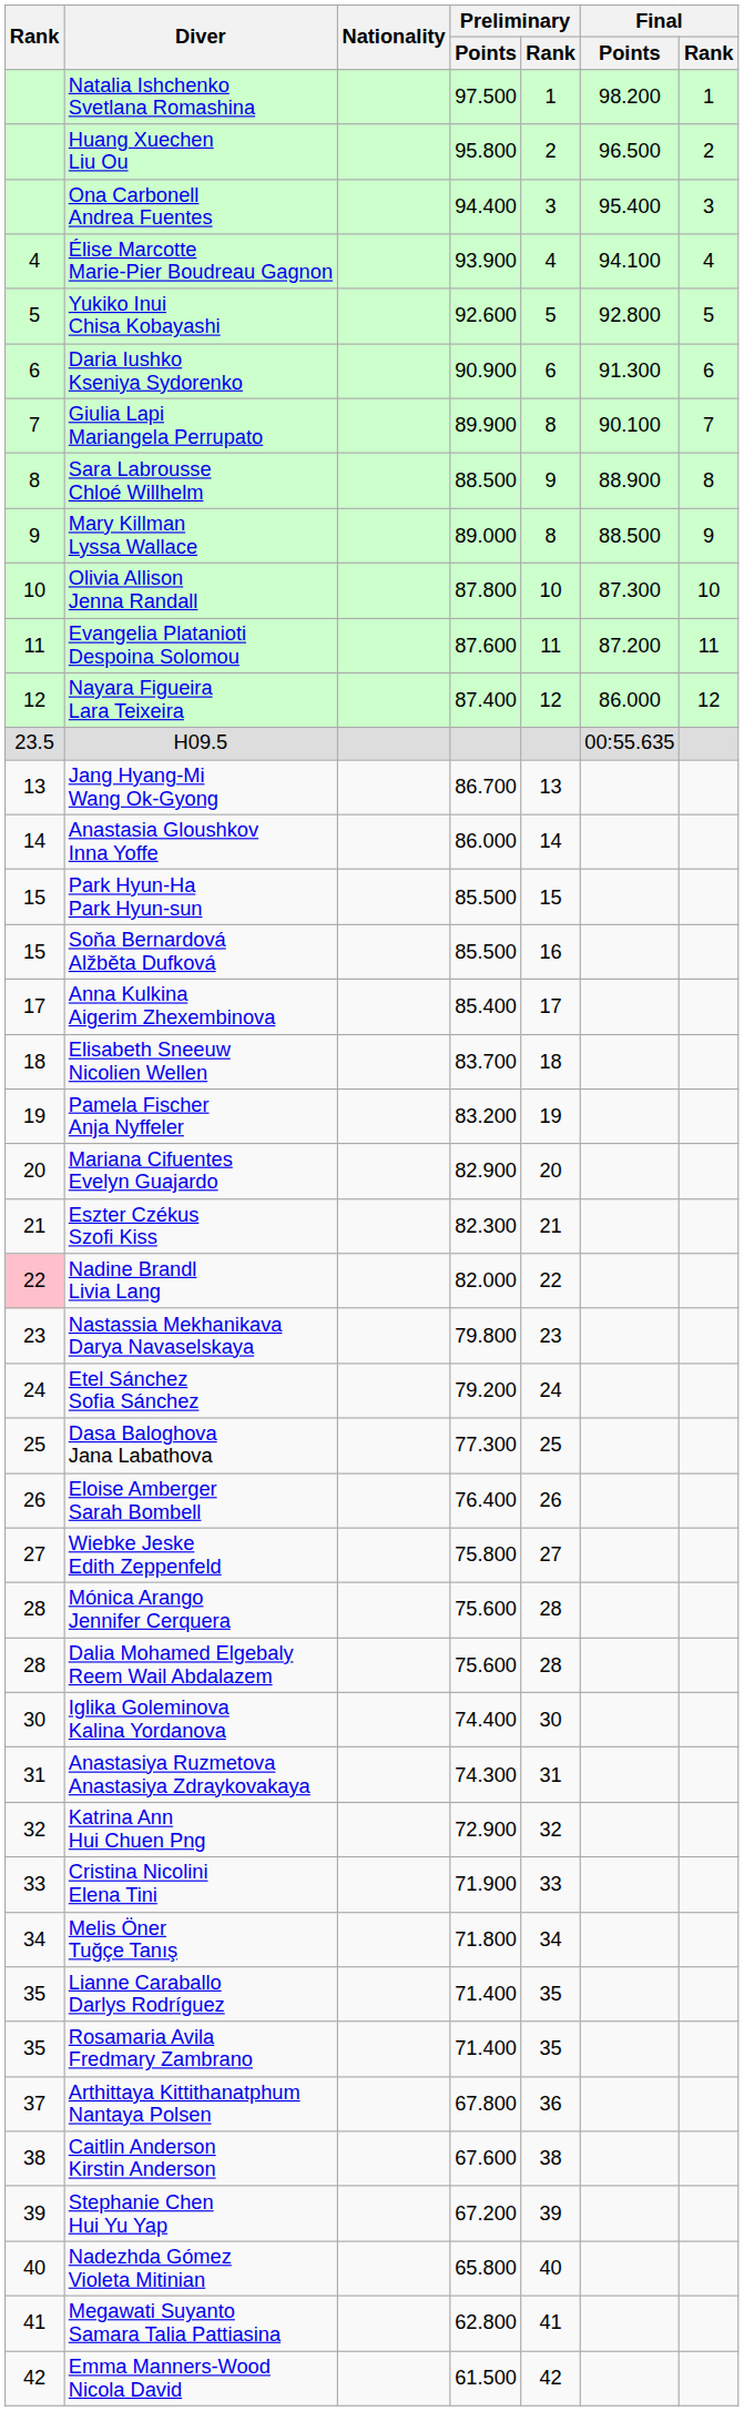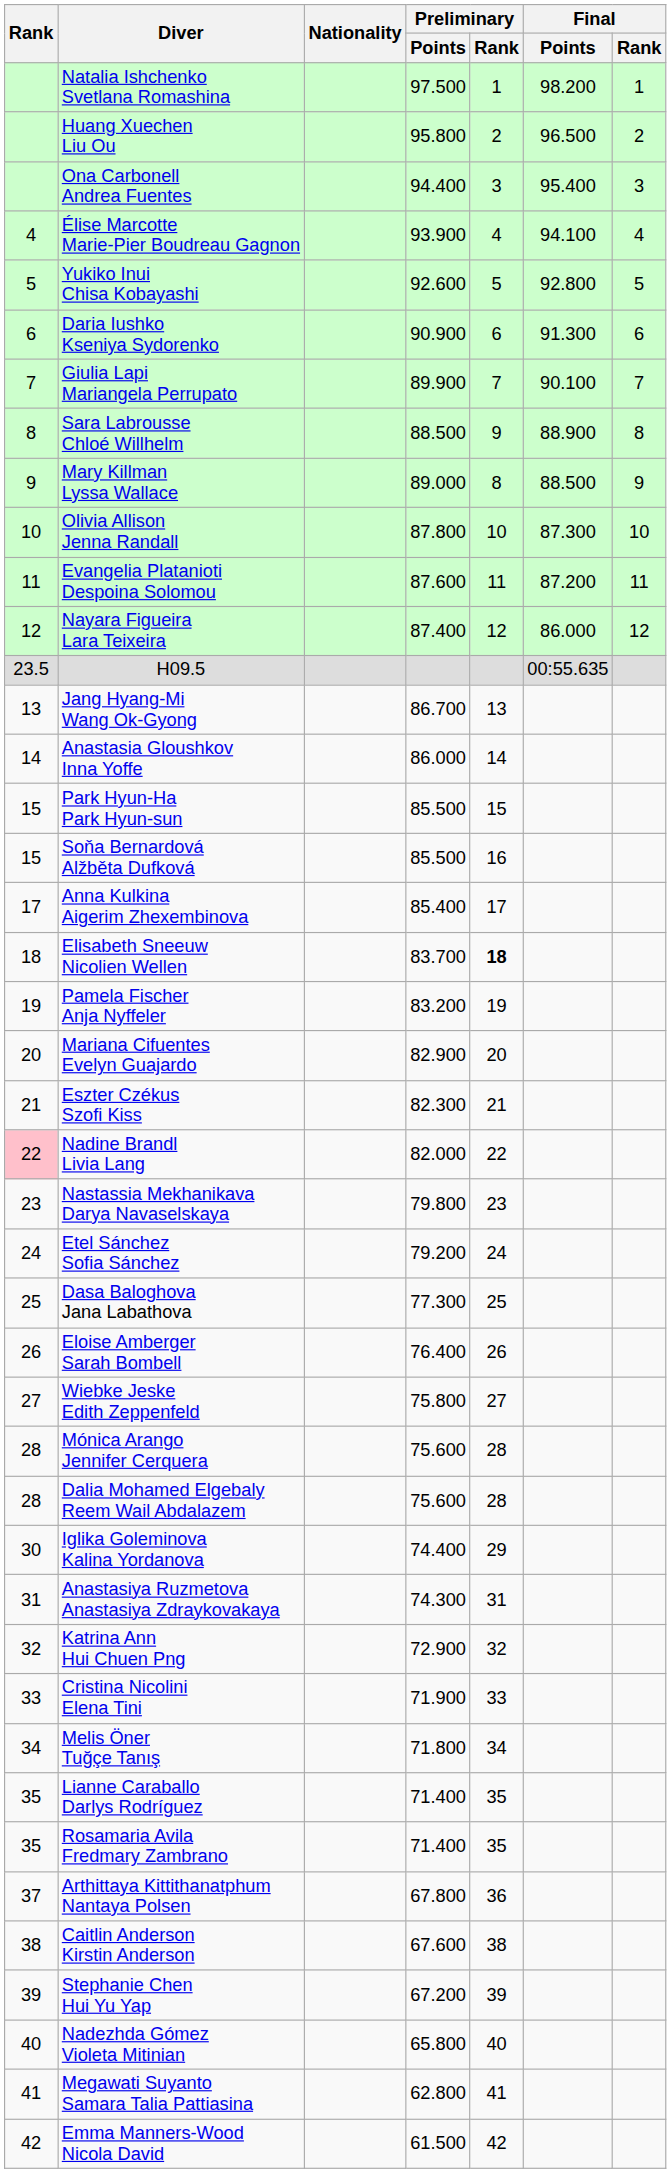 <table class="wikitable" style="text-align:center">
 <tr>
 <th rowspan="2">Rank</th>
 <th rowspan="2">Diver</th>
 <th rowspan="2">Nationality</th>
 <th colspan="2">Preliminary</th>
 <th colspan="2">Final</th>
 </tr>
 <tr>
 <th>Points</th>
 <th>Rank</th>
 <th>Points</th>
 <th>Rank</th>
 </tr>
 <tr bgcolor=ccffcc>
 <td></td>
 <td align=left><a href='#'>Natalia Ishchenko</a><br><a href='#'>Svetlana Romashina</a></td>
 <td align=left></td>
 <td>97.500</td>
 <td>1</td>
 <td>98.200</td>
 <td>1</td>
 </tr>
 <tr bgcolor=ccffcc>
 <td></td>
 <td align=left><a href='#'>Huang Xuechen</a><br><a href='#'>Liu Ou</a></td>
 <td align=left></td>
 <td>95.800</td>
 <td>2</td>
 <td>96.500</td>
 <td>2</td>
 </tr>
 <tr bgcolor=ccffcc>
 <td></td>
 <td align=left><a href='#'>Ona Carbonell</a><br><a href='#'>Andrea Fuentes</a></td>
 <td align=left></td>
 <td>94.400</td>
 <td>3</td>
 <td>95.400</td>
 <td>3</td>
 </tr>
 <tr bgcolor=ccffcc>
 <td>4</td>
 <td align=left><a href='#'>Élise Marcotte</a><br><a href='#'>Marie-Pier Boudreau Gagnon</a></td>
 <td align=left></td>
 <td>93.900</td>
 <td>4</td>
 <td>94.100</td>
 <td>4</td>
 </tr>
 <tr bgcolor=ccffcc>
 <td>5</td>
 <td align=left><a href='#'>Yukiko Inui</a><br><a href='#'>Chisa Kobayashi</a></td>
 <td align=left></td>
 <td>92.600</td>
 <td>5</td>
 <td>92.800</td>
 <td>5</td>
 </tr>
 <tr bgcolor=ccffcc>
 <td>6</td>
 <td align=left><a href='#'>Daria Iushko</a><br><a href='#'>Kseniya Sydorenko</a></td>
 <td align=left></td>
 <td>90.900</td>
 <td>6</td>
 <td>91.300</td>
 <td>6</td>
 </tr>
 <tr bgcolor=ccffcc>
 <td>7</td>
 <td align=left><a href='#'>Giulia Lapi</a><br><a href='#'>Mariangela Perrupato</a></td>
 <td align=left></td>
 <td>89.900</td>
-<td>8</td>
+<td>7</td>
 <td>90.100</td>
 <td>7</td>
 </tr>
 <tr bgcolor=ccffcc>
 <td>8</td>
 <td align=left><a href='#'>Sara Labrousse</a><br><a href='#'>Chloé Willhelm</a></td>
 <td align=left></td>
 <td>88.500</td>
 <td>9</td>
 <td>88.900</td>
 <td>8</td>
 </tr>
 <tr bgcolor=ccffcc>
 <td>9</td>
 <td align=left><a href='#'>Mary Killman</a><br><a href='#'>Lyssa Wallace</a></td>
 <td align=left></td>
 <td>89.000</td>
 <td>8</td>
 <td>88.500</td>
 <td>9</td>
 </tr>
 <tr bgcolor=ccffcc>
 <td>10</td>
 <td align=left><a href='#'>Olivia Allison</a><br><a href='#'>Jenna Randall</a></td>
 <td align=left></td>
 <td>87.800</td>
 <td>10</td>
 <td>87.300</td>
 <td>10</td>
 </tr>
 <tr bgcolor=ccffcc>
 <td>11</td>
 <td align=left><a href='#'>Evangelia Platanioti</a><br><a href='#'>Despoina Solomou</a></td>
 <td align=left></td>
 <td>87.600</td>
 <td>11</td>
 <td>87.200</td>
 <td>11</td>
 </tr>
 <tr bgcolor=ccffcc>
 <td>12</td>
 <td align=left><a href='#'>Nayara Figueira</a><br><a href='#'>Lara Teixeira</a></td>
 <td align=left></td>
 <td>87.400</td>
 <td>12</td>
 <td>86.000</td>
 <td>12</td>
 </tr>
 <tr bgcolor=#DDDDDD>
 <td><span>23.5</span></td>
 <td><span>H09.5</span></td>
 <td></td>
 <td></td>
 <td></td>
 <td><span>00:55.635</span></td>
 <td></td>
 </tr>
 <tr>
 <td>13</td>
 <td align=left><a href='#'>Jang Hyang-Mi</a><br><a href='#'>Wang Ok-Gyong</a></td>
 <td align=left></td>
 <td>86.700</td>
 <td>13</td>
 <td></td>
 <td></td>
 </tr>
 <tr>
 <td>14</td>
 <td align=left><a href='#'>Anastasia Gloushkov</a><br><a href='#'>Inna Yoffe</a></td>
 <td align=left></td>
 <td>86.000</td>
 <td>14</td>
 <td></td>
 <td></td>
 </tr>
 <tr>
 <td>15</td>
 <td align=left><a href='#'>Park Hyun-Ha</a><br><a href='#'>Park Hyun-sun</a></td>
 <td align=left></td>
 <td>85.500</td>
 <td>15</td>
 <td></td>
 <td></td>
 </tr>
 <tr>
 <td>15</td>
 <td align=left><a href='#'>Soňa Bernardová</a><br><a href='#'>Alžběta Dufková</a></td>
 <td align=left></td>
 <td>85.500</td>
 <td>16</td>
 <td></td>
 <td></td>
 </tr>
 <tr>
 <td>17</td>
 <td align=left><a href='#'>Anna Kulkina</a><br><a href='#'>Aigerim Zhexembinova</a></td>
 <td align=left></td>
 <td>85.400</td>
 <td>17</td>
 <td></td>
 <td></td>
 </tr>
 <tr>
 <td>18</td>
 <td align=left><a href='#'>Elisabeth Sneeuw</a><br><a href='#'>Nicolien Wellen</a></td>
 <td align=left></td>
 <td>83.700</td>
-<td>18</td>
+<td><strong>18</strong></td>
 <td></td>
 <td></td>
 </tr>
 <tr>
 <td>19</td>
 <td align=left><a href='#'>Pamela Fischer</a><br><a href='#'>Anja Nyffeler</a></td>
 <td align=left></td>
 <td>83.200</td>
 <td>19</td>
 <td></td>
 <td></td>
 </tr>
 <tr>
 <td>20</td>
 <td align=left><a href='#'>Mariana Cifuentes</a><br><a href='#'>Evelyn Guajardo</a></td>
 <td align=left></td>
 <td>82.900</td>
 <td>20</td>
 <td></td>
 <td></td>
 </tr>
 <tr>
 <td>21</td>
 <td align=left><a href='#'>Eszter Czékus</a><br><a href='#'>Szofi Kiss</a></td>
 <td align=left></td>
 <td>82.300</td>
 <td>21</td>
 <td></td>
 <td></td>
 </tr>
 <tr>
 <td style="background: pink;">22</td>
 <td align=left><a href='#'>Nadine Brandl</a><br><a href='#'>Livia Lang</a></td>
 <td align=left></td>
 <td>82.000</td>
 <td>22</td>
 <td></td>
 <td></td>
 </tr>
 <tr>
 <td>23</td>
 <td align=left><a href='#'>Nastassia Mekhanikava</a><br><a href='#'>Darya Navaselskaya</a></td>
 <td align=left></td>
 <td>79.800</td>
 <td>23</td>
 <td></td>
 <td></td>
 </tr>
 <tr>
 <td>24</td>
 <td align=left><a href='#'>Etel Sánchez</a><br><a href='#'>Sofia Sánchez</a></td>
 <td align=left></td>
 <td>79.200</td>
 <td>24</td>
 <td></td>
 <td></td>
 </tr>
 <tr>
 <td>25</td>
 <td align=left><a href='#'>Dasa Baloghova</a><br>Jana Labathova</td>
 <td align=left></td>
 <td>77.300</td>
 <td>25</td>
 <td></td>
 <td></td>
 </tr>
 <tr>
 <td>26</td>
 <td align=left><a href='#'>Eloise Amberger</a><br><a href='#'>Sarah Bombell</a></td>
 <td align=left></td>
 <td>76.400</td>
 <td>26</td>
 <td></td>
 <td></td>
 </tr>
 <tr>
 <td>27</td>
 <td align=left><a href='#'>Wiebke Jeske</a><br><a href='#'>Edith Zeppenfeld</a></td>
 <td align=left></td>
 <td>75.800</td>
 <td>27</td>
 <td></td>
 <td></td>
 </tr>
 <tr>
 <td>28</td>
 <td align=left><a href='#'>Mónica Arango</a><br><a href='#'>Jennifer Cerquera</a></td>
 <td align=left></td>
 <td>75.600</td>
 <td>28</td>
 <td></td>
 <td></td>
 </tr>
 <tr>
 <td>28</td>
 <td align=left><a href='#'>Dalia Mohamed Elgebaly</a><br><a href='#'>Reem Wail Abdalazem</a></td>
 <td align=left></td>
 <td>75.600</td>
 <td>28</td>
 <td></td>
 <td></td>
 </tr>
 <tr>
 <td>30</td>
 <td align=left><a href='#'>Iglika Goleminova</a><br><a href='#'>Kalina Yordanova</a></td>
 <td align=left></td>
 <td>74.400</td>
-<td>30</td>
+<td>29</td>
 <td></td>
 <td></td>
 </tr>
 <tr>
 <td>31</td>
 <td align=left><a href='#'>Anastasiya Ruzmetova</a><br><a href='#'>Anastasiya Zdraykovakaya</a></td>
 <td align=left></td>
 <td>74.300</td>
 <td>31</td>
 <td></td>
 <td></td>
 </tr>
 <tr>
 <td>32</td>
 <td align=left><a href='#'>Katrina Ann</a><br><a href='#'>Hui Chuen Png</a></td>
 <td align=left></td>
 <td>72.900</td>
 <td>32</td>
 <td></td>
 <td></td>
 </tr>
 <tr>
 <td>33</td>
 <td align=left><a href='#'>Cristina Nicolini</a><br><a href='#'>Elena Tini</a></td>
 <td align=left></td>
 <td>71.900</td>
 <td>33</td>
 <td></td>
 <td></td>
 </tr>
 <tr>
 <td>34</td>
 <td align=left><a href='#'>Melis Öner</a><br><a href='#'>Tuğçe Tanış</a></td>
 <td align=left></td>
 <td>71.800</td>
 <td>34</td>
 <td></td>
 <td></td>
 </tr>
 <tr>
 <td>35</td>
 <td align=left><a href='#'>Lianne Caraballo</a><br><a href='#'>Darlys Rodríguez</a></td>
 <td align=left></td>
 <td>71.400</td>
 <td>35</td>
 <td></td>
 <td></td>
 </tr>
 <tr>
 <td>35</td>
 <td align=left><a href='#'>Rosamaria Avila</a><br><a href='#'>Fredmary Zambrano</a></td>
 <td align=left></td>
 <td>71.400</td>
 <td>35</td>
 <td></td>
 <td></td>
 </tr>
 <tr>
 <td>37</td>
 <td align=left><a href='#'>Arthittaya Kittithanatphum</a><br><a href='#'>Nantaya Polsen</a></td>
 <td align=left></td>
 <td>67.800</td>
 <td>36</td>
 <td></td>
 <td></td>
 </tr>
 <tr>
 <td>38</td>
 <td align=left><a href='#'>Caitlin Anderson</a><br><a href='#'>Kirstin Anderson</a></td>
 <td align=left></td>
 <td>67.600</td>
 <td>38</td>
 <td></td>
 <td></td>
 </tr>
 <tr>
 <td>39</td>
 <td align=left><a href='#'>Stephanie Chen</a><br><a href='#'>Hui Yu Yap</a></td>
 <td align=left></td>
 <td>67.200</td>
 <td>39</td>
 <td></td>
 <td></td>
 </tr>
 <tr>
 <td>40</td>
 <td align=left><a href='#'>Nadezhda Gómez</a><br><a href='#'>Violeta Mitinian</a></td>
 <td align=left></td>
 <td>65.800</td>
 <td>40</td>
 <td></td>
 <td></td>
 </tr>
 <tr>
 <td>41</td>
 <td align=left><a href='#'>Megawati Suyanto</a><br><a href='#'>Samara Talia Pattiasina</a></td>
 <td align=left></td>
 <td>62.800</td>
 <td>41</td>
 <td></td>
 <td></td>
 </tr>
 <tr>
 <td>42</td>
 <td align=left><a href='#'>Emma Manners-Wood</a><br><a href='#'>Nicola David</a></td>
 <td align=left></td>
 <td>61.500</td>
 <td>42</td>
 <td></td>
 <td></td>
 </tr>
 </table>
